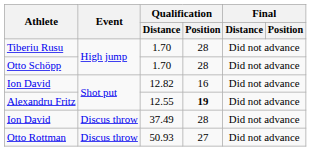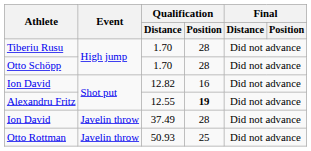 <table class=wikitable style="font-size:90%">
 <tr>
 <th rowspan="2">Athlete</th>
 <th rowspan="2">Event</th>
 <th colspan="2">Qualification</th>
 <th colspan="2">Final</th>
 </tr>
 <tr style="font-size:95%">
 <th>Distance</th>
 <th>Position</th>
 <th>Distance</th>
 <th>Position</th>
 </tr>
 <tr align=center>
 <td align=left><a href='#'>Tiberiu Rusu</a></td>
 <td align=left rowspan=2><a href='#'>High jump</a></td>
 <td>1.70</td>
 <td>28</td>
 <td colspan=2>Did not advance</td>
 </tr>
 <tr align=center>
 <td align=left><a href='#'>Otto Schöpp</a></td>
 <td>1.70</td>
 <td>28</td>
 <td colspan=2>Did not advance</td>
 </tr>
 <tr align=center>
 <td align=left><a href='#'>Ion David</a></td>
 <td align=left rowspan=2><a href='#'>Shot put</a></td>
 <td>12.82</td>
 <td>16</td>
 <td colspan=2>Did not advance</td>
 </tr>
 <tr align=center>
 <td align=left><a href='#'>Alexandru Fritz</a></td>
 <td>12.55</td>
 <td><strong>19</strong></td>
 <td colspan=2>Did not advance</td>
 </tr>
 <tr align=center>
 <td align=left><a href='#'>Ion David</a></td>
-<td align=left><a href='#'>Discus throw</a></td>
+<td align=left><a href='#'>Javelin throw</a></td>
 <td>37.49</td>
 <td>28</td>
 <td colspan=2>Did not advance</td>
 </tr>
 <tr align=center>
 <td align=left><a href='#'>Otto Rottman</a></td>
-<td align=left><a href='#'>Discus throw</a></td>
+<td align=left><a href='#'>Javelin throw</a></td>
 <td>50.93</td>
-<td>27</td>
+<td>25</td>
 <td colspan=2>Did not advance</td>
 </tr>
 </table>
